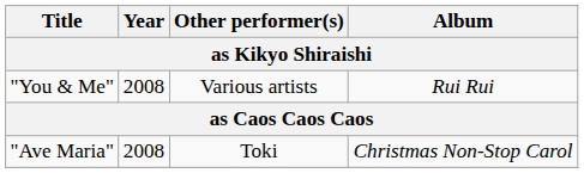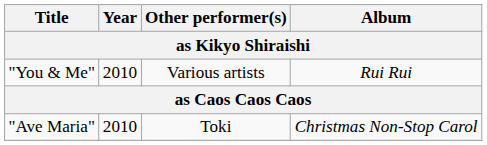 <table class="wikitable plainrowheaders" style="text-align:center;">
 <tr>
 <th scope="col">Title</th>
 <th scope="col">Year</th>
 <th scope="col">Other performer(s)</th>
 <th scope="col">Album</th>
 </tr>
 <tr>
 <th colspan="4">as Kikyo Shiraishi</th>
 </tr>
 <tr>
 <td align="left">"You & Me"</td>
-<td>2008</td>
+<td>2010</td>
 <td rowspan="1">Various artists</td>
 <td><em>Rui Rui</em></td>
 </tr>
 <tr>
 <th colspan="4">as Caos Caos Caos</th>
 </tr>
 <tr>
 <td align="left">"Ave Maria"</td>
-<td>2008</td>
+<td>2010</td>
 <td rowspan="1">Toki</td>
 <td><em>Christmas Non-Stop Carol</em></td>
 </tr>
 <tr>
 </tr>
 </table>
